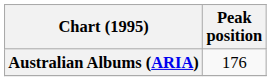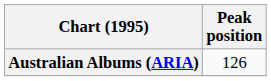 <table class="wikitable plainrowheaders">
 <tr>
 <th>Chart (1995)</th>
 <th>Peak<br>position</th>
 </tr>
 <tr>
 <th scope="row">Australian Albums (<a href='#'>ARIA</a>)</th>
-<td align=center>176</td>
+<td align=center>126</td>
 </tr>
 <tr>
 </tr>
 </table>
